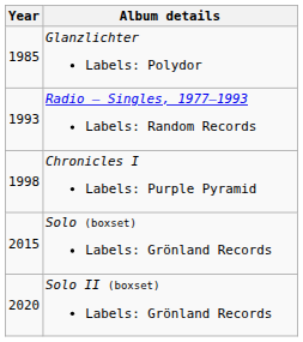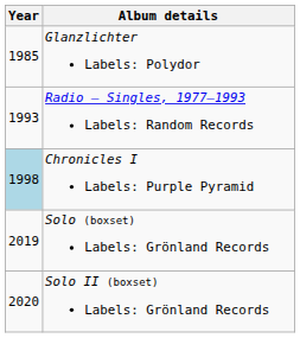 <table class="wikitable">
 <tr>
 <th>Year</th>
 <th style="width:250px;">Album details</th>
 </tr>
 <tr>
 <td>1985</td>
 <td><em>Glanzlichter</em><br><ul><li>Labels: Polydor</li></ul></td>
 </tr>
 <tr>
 <td>1993</td>
 <td><em><a href='#'>Radio – Singles, 1977–1993</a></em><br><ul><li>Labels: Random Records</li></ul></td>
 </tr>
 <tr>
-<td>1998</td>
+<td style="background: lightblue;">1998</td>
 <td><em>Chronicles I</em><br><ul><li>Labels: Purple Pyramid</li></ul></td>
 </tr>
 <tr>
-<td>2015</td>
+<td>2019</td>
 <td><em>Solo</em> <small>(boxset)</small><br><ul><li>Labels: Grönland Records</li></ul></td>
 </tr>
 <tr>
 <td>2020</td>
 <td><em>Solo II</em> <small>(boxset)</small><br><ul><li>Labels: Grönland Records</li></ul></td>
 </tr>
 </table>
